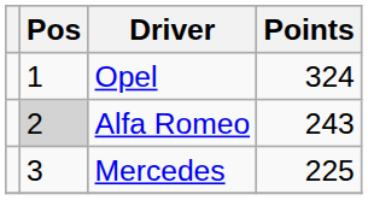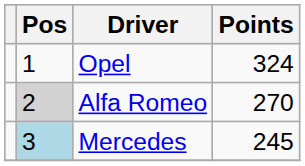 <table class="wikitable" style="font-size: 95%;">
 <tr>
 <th></th>
 <th>Pos</th>
 <th>Driver</th>
 <th>Points</th>
 </tr>
 <tr>
 <td align="left"></td>
 <td>1</td>
 <td> <a href='#'>Opel</a></td>
 <td align="right">324</td>
 </tr>
 <tr>
 <td align="left"></td>
 <td style="background: lightgrey;">2</td>
 <td> <a href='#'>Alfa Romeo</a></td>
-<td align="right">243</td>
+<td align="right">270</td>
 </tr>
 <tr>
 <td align="left"></td>
-<td>3</td>
+<td style="background: lightblue;">3</td>
 <td> <a href='#'>Mercedes</a></td>
-<td align="right">225</td>
+<td align="right">245</td>
 </tr>
 <tr>
 </tr>
 </table>
